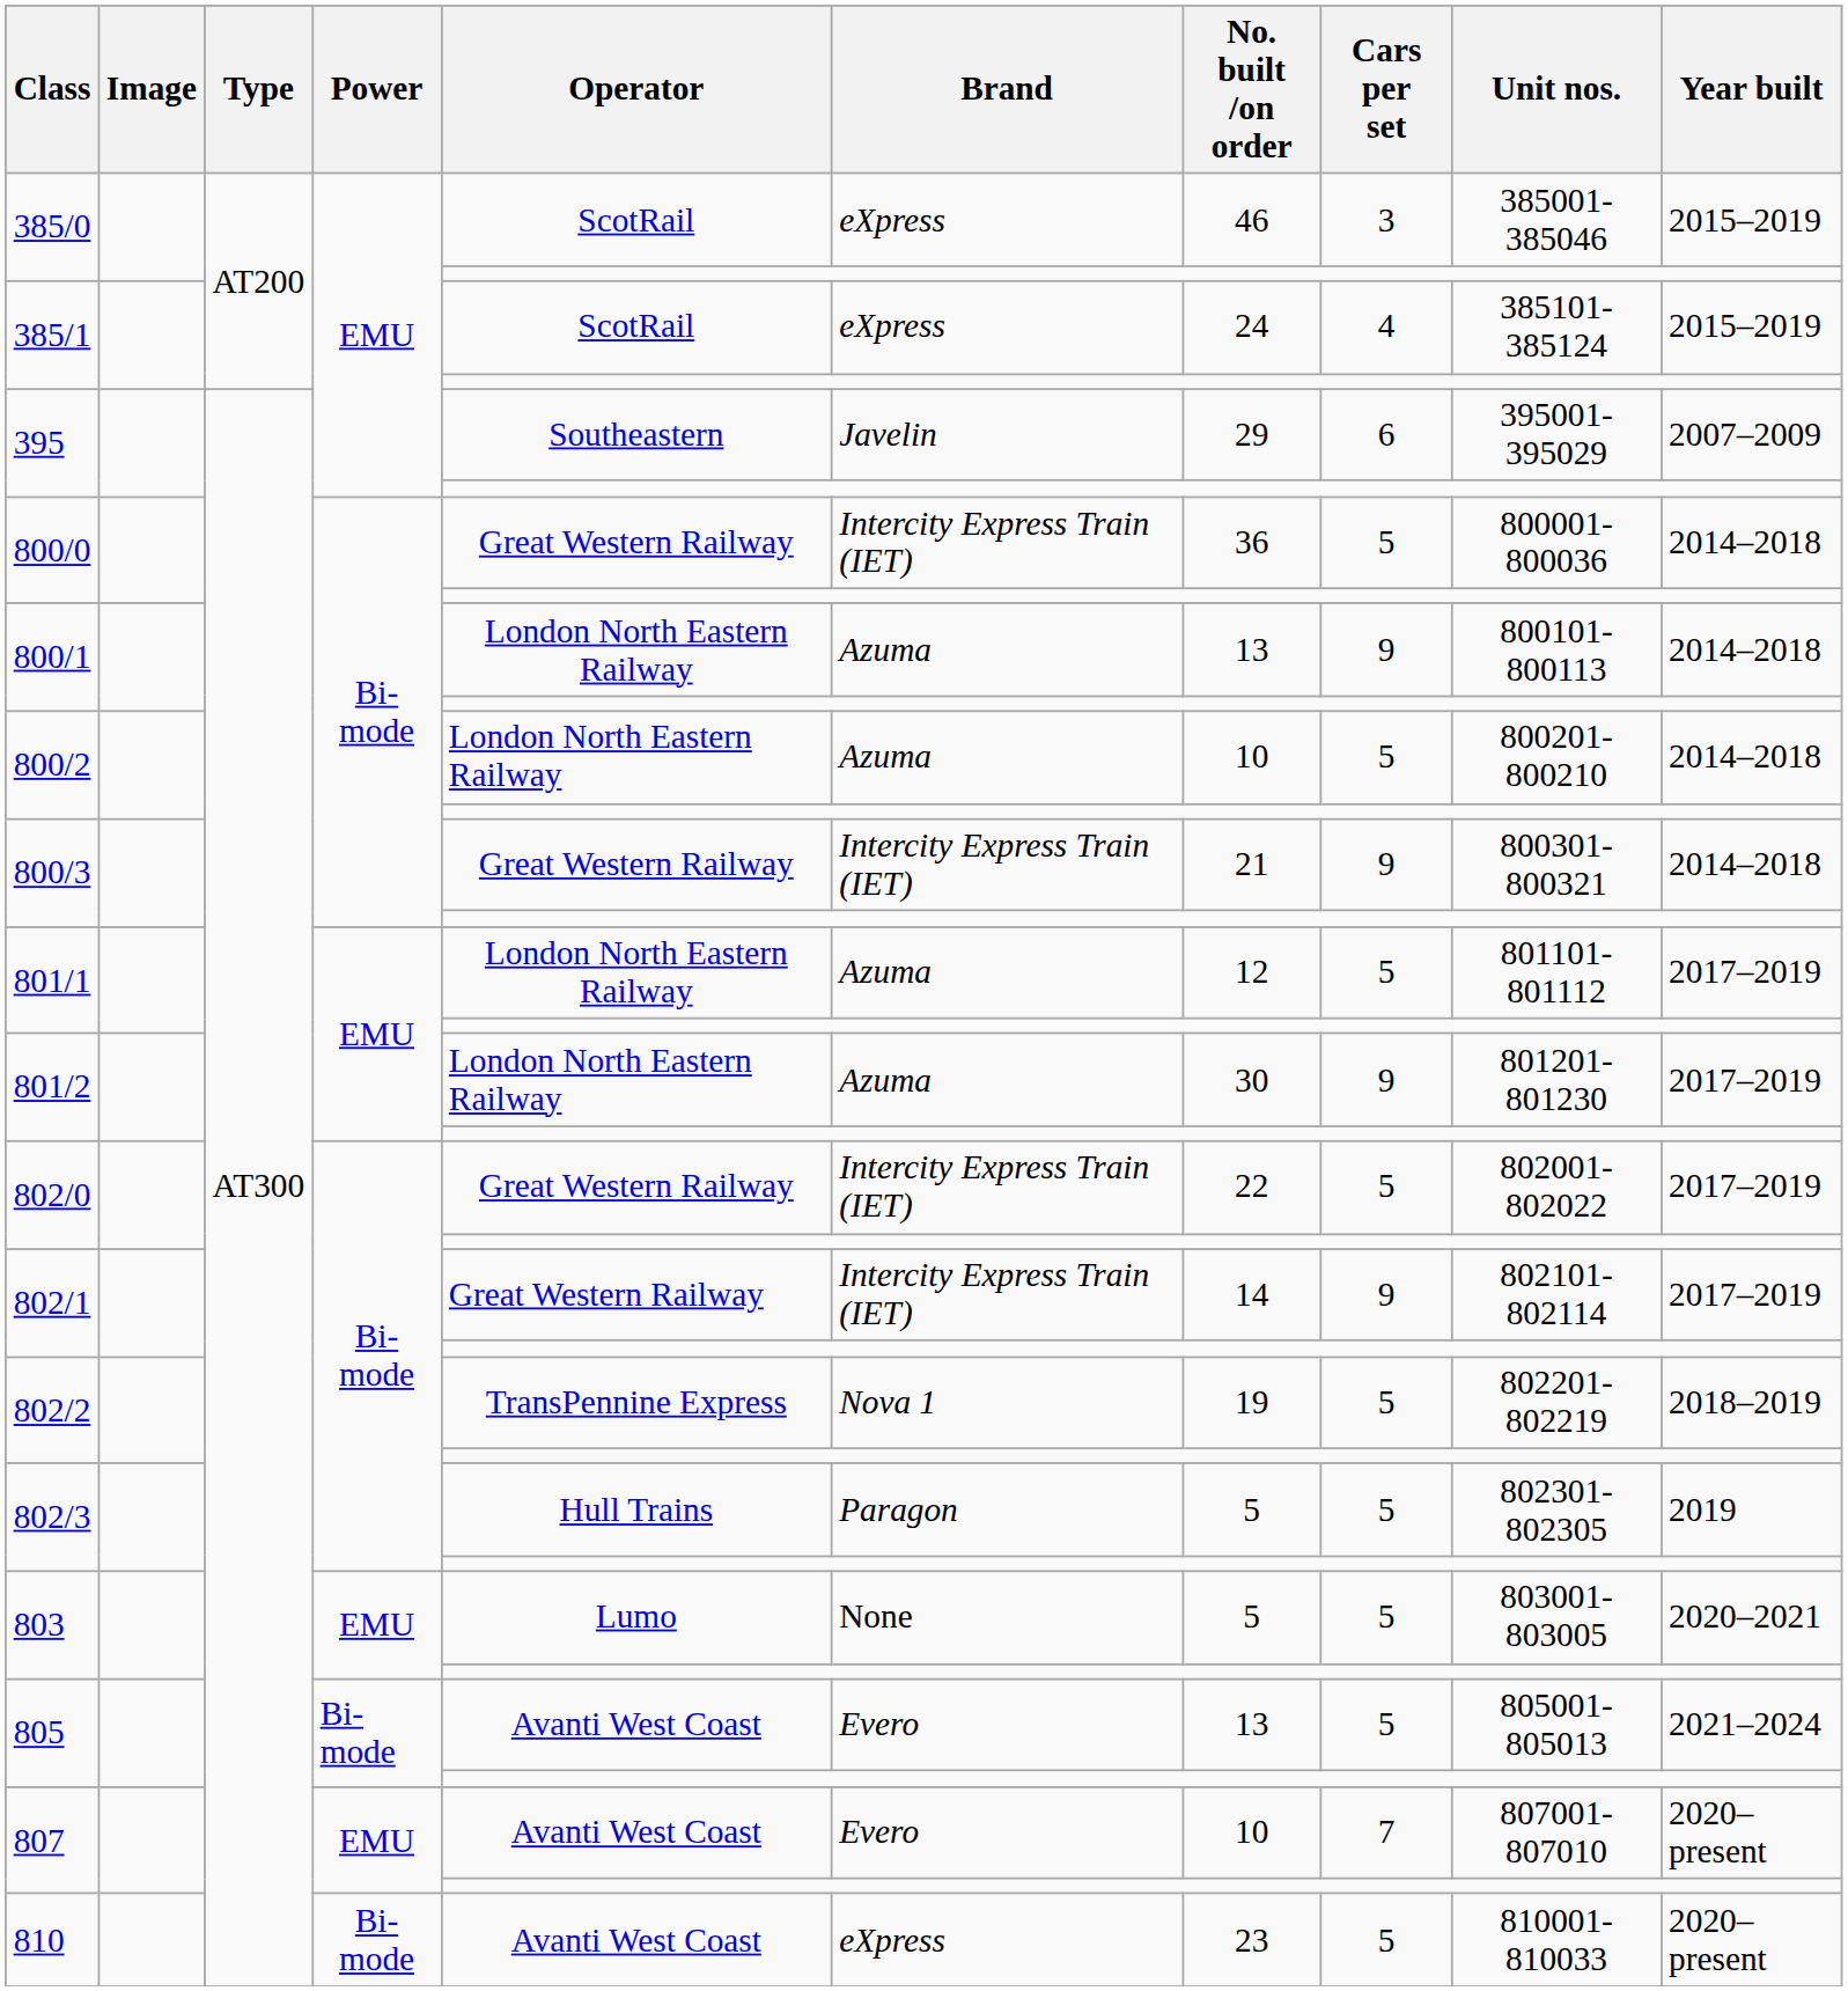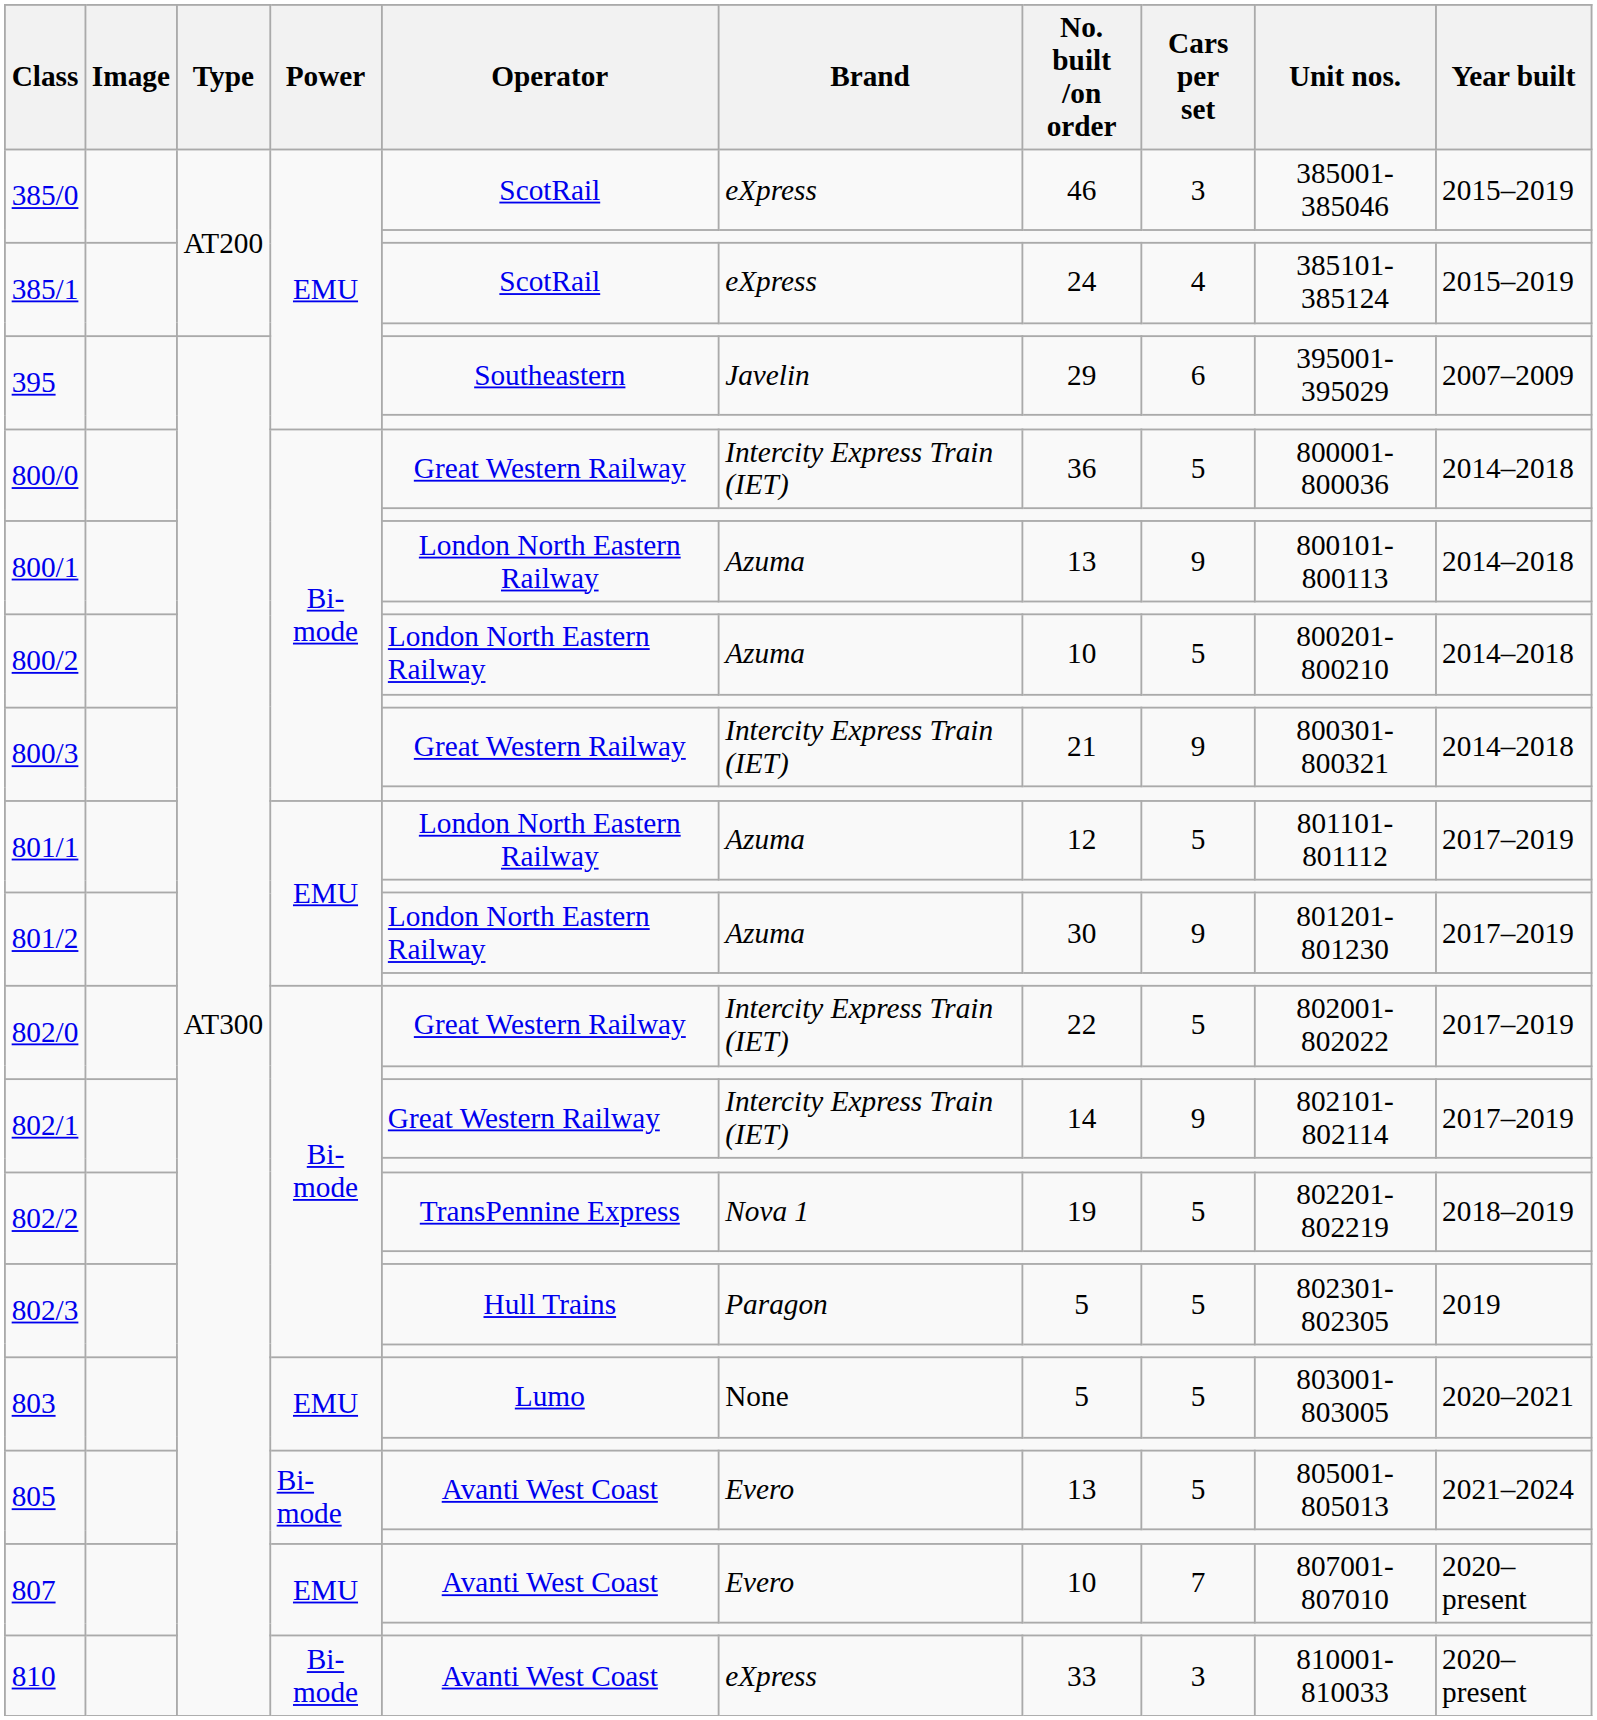 <table class="wikitable">
 <tr>
 <th>Class</th>
 <th>Image</th>
 <th>Type</th>
 <th>Power</th>
 <th>Operator</th>
 <th>Brand</th>
 <th>No. built<br>/on order</th>
 <th>Cars per<br>set</th>
 <th>Unit nos.</th>
 <th><strong>Year built</strong></th>
 </tr>
 <tr>
 <td rowspan="2"><a href='#'>385/0</a></td>
 <td rowspan="2"></td>
 <td rowspan="4">AT200</td>
 <td rowspan="6" align="center"><a href='#'>EMU</a></td>
 <td align="center"><a href='#'>ScotRail</a></td>
 <td><em>eXpress</em></td>
 <td align="center">46</td>
 <td align="center">3</td>
 <td align="center">385001-385046</td>
 <td>2015–2019</td>
 </tr>
 <tr>
 <td colspan="6"></td>
 </tr>
 <tr>
 <td rowspan="2"><a href='#'>385/1</a></td>
 <td rowspan="2"></td>
 <td align="center"><a href='#'>ScotRail</a></td>
 <td><em>eXpress</em></td>
 <td align="center">24</td>
 <td align="center">4</td>
 <td align="center">385101-385124</td>
 <td>2015–2019</td>
 </tr>
 <tr>
 <td colspan="6"></td>
 </tr>
 <tr>
 <td rowspan="2"><a href='#'>395</a></td>
 <td rowspan="2"></td>
 <td rowspan="29">AT300 </td>
 <td align="center"><a href='#'>Southeastern</a></td>
 <td><em>Javelin</em></td>
 <td align="center">29</td>
 <td align="center">6</td>
 <td align="center">395001-395029</td>
 <td>2007–2009</td>
 </tr>
 <tr>
 <td colspan="6"></td>
 </tr>
 <tr>
 <td rowspan="2"><a href='#'>800/0</a></td>
 <td rowspan="2"></td>
 <td rowspan="8" align="center"><a href='#'>Bi-mode</a></td>
 <td align="center"><a href='#'>Great Western Railway</a></td>
 <td><em>Intercity Express Train (IET)</em></td>
 <td align="center">36</td>
 <td align="center">5</td>
 <td align="center">800001-800036</td>
 <td>2014–2018</td>
 </tr>
 <tr>
 <td colspan="6"></td>
 </tr>
 <tr>
 <td rowspan="2"><a href='#'>800/1</a></td>
 <td rowspan="2"></td>
 <td align="center"><a href='#'>London North Eastern Railway</a></td>
 <td><em>Azuma</em></td>
 <td align="center">13</td>
 <td align="center">9</td>
 <td align="center">800101-800113</td>
 <td>2014–2018</td>
 </tr>
 <tr>
 <td colspan="6"></td>
 </tr>
 <tr>
 <td rowspan="2"><a href='#'>800/2</a></td>
 <td rowspan="2"></td>
 <td><a href='#'>London North Eastern Railway</a></td>
 <td><em>Azuma</em></td>
 <td align="center">10</td>
 <td align="center">5</td>
 <td align="center">800201-800210</td>
 <td>2014–2018</td>
 </tr>
 <tr>
 <td colspan="6"></td>
 </tr>
 <tr>
 <td rowspan="2"><a href='#'>800/3</a></td>
 <td rowspan="2"></td>
 <td align="center"><a href='#'>Great Western Railway</a></td>
 <td><em>Intercity Express Train (IET)</em></td>
 <td align="center">21</td>
 <td align="center">9</td>
 <td align="center">800301-800321</td>
 <td>2014–2018</td>
 </tr>
 <tr>
 <td colspan="6"></td>
 </tr>
 <tr>
 <td rowspan="2"><a href='#'>801/1</a></td>
 <td rowspan="2"></td>
 <td rowspan="4" align="center"><a href='#'>EMU</a></td>
 <td align="center"><a href='#'>London North Eastern Railway</a></td>
 <td><em>Azuma</em></td>
 <td align="center">12</td>
 <td align="center">5</td>
 <td align="center">801101-801112</td>
 <td>2017–2019</td>
 </tr>
 <tr>
 <td colspan="6"></td>
 </tr>
 <tr>
 <td rowspan="2"><a href='#'>801/2</a></td>
 <td rowspan="2"></td>
 <td><a href='#'>London North Eastern Railway</a></td>
 <td><em>Azuma</em></td>
 <td align="center">30</td>
 <td align="center">9</td>
 <td align="center">801201-801230</td>
 <td>2017–2019</td>
 </tr>
 <tr>
 <td colspan="6"></td>
 </tr>
 <tr>
 <td rowspan="2"><a href='#'>802/0</a></td>
 <td rowspan="2"></td>
 <td rowspan="8" align="center"><a href='#'>Bi-mode</a></td>
 <td align="center"><a href='#'>Great Western Railway</a></td>
 <td><em>Intercity Express Train (IET)</em></td>
 <td align="center">22</td>
 <td align="center">5</td>
 <td align="center">802001-802022</td>
 <td>2017–2019</td>
 </tr>
 <tr>
 <td colspan="6"></td>
 </tr>
 <tr>
 <td rowspan="2"><a href='#'>802/1</a></td>
 <td rowspan="2"></td>
 <td><a href='#'>Great Western Railway</a></td>
 <td><em>Intercity Express Train (IET)</em></td>
 <td align="center">14</td>
 <td align="center">9</td>
 <td align="center">802101-802114</td>
 <td>2017–2019</td>
 </tr>
 <tr>
 <td colspan="6"></td>
 </tr>
 <tr>
 <td rowspan="2"><a href='#'>802/2</a></td>
 <td rowspan="2"></td>
 <td align="center"><a href='#'>TransPennine Express</a></td>
 <td><em>Nova 1</em></td>
 <td align="center">19</td>
 <td align="center">5</td>
 <td align="center">802201-802219</td>
 <td>2018–2019</td>
 </tr>
 <tr>
 <td colspan="6"></td>
 </tr>
 <tr>
 <td rowspan="2"><a href='#'>802/3</a></td>
 <td rowspan="2"></td>
 <td align="center"><a href='#'>Hull Trains</a></td>
 <td><em>Paragon</em></td>
 <td align="center">5</td>
 <td align="center">5</td>
 <td align="center">802301-802305</td>
 <td>2019</td>
 </tr>
 <tr>
 <td colspan="6"></td>
 </tr>
 <tr>
 <td rowspan="2"><a href='#'>803</a></td>
 <td rowspan="2" align="center"></td>
 <td rowspan="2" align="center"><a href='#'>EMU</a></td>
 <td align="center"><a href='#'>Lumo</a></td>
 <td>None</td>
 <td align="center">5</td>
 <td align="center">5</td>
 <td align="center">803001-803005</td>
 <td>2020–2021</td>
 </tr>
 <tr>
 <td colspan="6"></td>
 </tr>
 <tr>
 <td rowspan="2"><a href='#'>805</a></td>
 <td rowspan="2"></td>
 <td rowspan="2"><a href='#'>Bi-mode</a></td>
 <td align="center"><a href='#'>Avanti West Coast</a></td>
 <td><em>Evero</em></td>
 <td align="center">13</td>
 <td align="center">5</td>
 <td align="center">805001-805013</td>
 <td>2021–2024</td>
 </tr>
 <tr>
 <td colspan="6"></td>
 </tr>
 <tr>
 <td rowspan="2"><a href='#'>807</a></td>
 <td rowspan="2"></td>
 <td rowspan="2" align="center"><a href='#'>EMU</a></td>
 <td align="center"><a href='#'>Avanti West Coast</a></td>
 <td><em>Evero</em></td>
 <td align="center">10</td>
 <td align="center">7</td>
 <td align="center">807001-807010</td>
 <td>2020–present</td>
 </tr>
 <tr>
 <td colspan="6"></td>
 </tr>
 <tr>
 <td><a href='#'>810</a></td>
 <td></td>
 <td align="center"><a href='#'>Bi-mode</a></td>
 <td align="center"><a href='#'>Avanti West Coast</a></td>
 <td><em>eXpress</em></td>
-<td align="center">23</td>
-<td align="center">5</td>
+<td align="center">33</td>
+<td align="center">3</td>
 <td align="center">810001-810033</td>
 <td>2020–present</td>
 </tr>
 </table>
